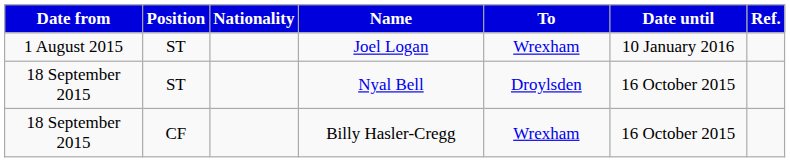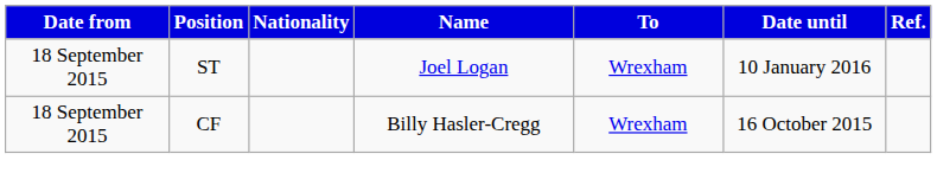 <table class="wikitable"  style="text-align:center; font-size:90%; ">
 <tr>
 <th style="background:#0000DD; color:#FFFFFF; width:110px;">Date from</th>
 <th style="background:#0000DD; color:#FFFFFF; width:50px;">Position</th>
 <th style="background:#0000DD; color:#FFFFFF; width:50px;">Nationality</th>
 <th style="background:#0000DD; color:#FFFFFF; width:150px;">Name</th>
 <th style="background:#0000DD; color:#FFFFFF; width:100px;">To</th>
 <th style="background:#0000DD; color:#FFFFFF; width:110px;">Date until</th>
 <th style="background:#0000DD; color:#FFFFFF; width:25px;">Ref.</th>
 </tr>
 <tr>
-<td>1 August 2015</td>
+<td>18 September 2015</td>
 <td>ST</td>
 <td></td>
 <td><a href='#'>Joel Logan</a></td>
 <td><a href='#'>Wrexham</a></td>
 <td>10 January 2016</td>
-<td></td>
-</tr>
-<tr>
-<td>18 September 2015</td>
-<td>ST</td>
-<td></td>
-<td><a href='#'>Nyal Bell</a></td>
-<td><a href='#'>Droylsden</a></td>
-<td>16 October 2015</td>
 <td></td>
 </tr>
 <tr>
 <td>18 September 2015</td>
 <td>CF</td>
 <td></td>
 <td>Billy Hasler-Cregg</td>
 <td><a href='#'>Wrexham</a></td>
 <td>16 October 2015</td>
 <td></td>
 </tr>
 </table>
